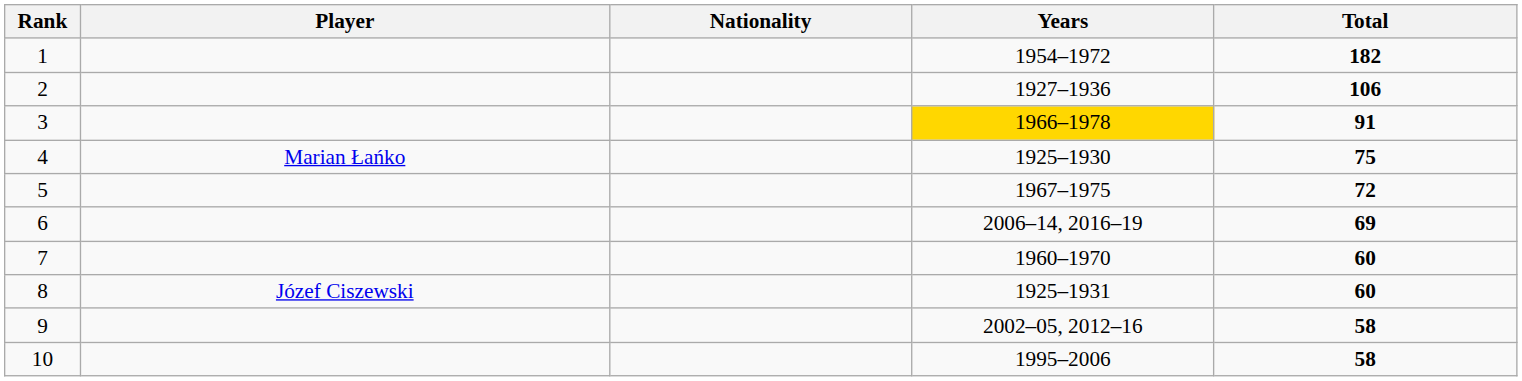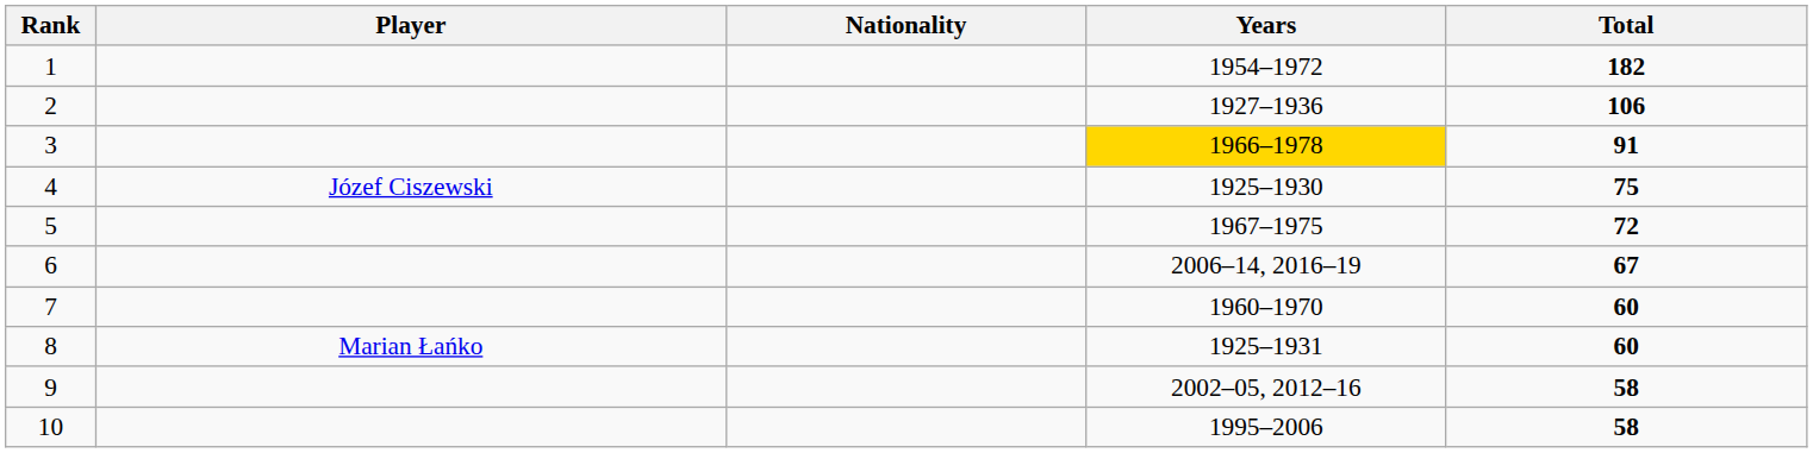 <table class="wikitable sortable" style="text-align:center;width:90%">
 <tr>
 <th width="5%">Rank</th>
 <th width="35%">Player</th>
 <th width="20%">Nationality</th>
 <th width="20%">Years</th>
 <th width="20%">Total</th>
 </tr>
 <tr>
 <td>1</td>
 <td></td>
 <td></td>
 <td>1954–1972</td>
 <td><strong>182</strong></td>
 </tr>
 <tr>
 <td>2</td>
 <td></td>
 <td></td>
 <td>1927–1936</td>
 <td><strong>106</strong></td>
 </tr>
 <tr>
 <td>3</td>
 <td></td>
 <td></td>
 <td style="background: gold;">1966–1978</td>
 <td><strong>91</strong></td>
 </tr>
 <tr>
 <td>4</td>
-<td><a href='#'>Marian Łańko</a></td>
+<td><a href='#'>Józef Ciszewski</a></td>
 <td></td>
 <td>1925–1930</td>
 <td><strong>75</strong></td>
 </tr>
 <tr>
 <td>5</td>
 <td></td>
 <td></td>
 <td>1967–1975</td>
 <td><strong>72</strong></td>
 </tr>
 <tr>
 <td>6</td>
 <td></td>
 <td></td>
 <td>2006–14, 2016–19</td>
-<td><strong>69</strong></td>
+<td><strong>67</strong></td>
 </tr>
 <tr>
 <td>7</td>
 <td></td>
 <td></td>
 <td>1960–1970</td>
 <td><strong>60</strong></td>
 </tr>
 <tr>
 <td>8</td>
-<td><a href='#'>Józef Ciszewski</a></td>
+<td><a href='#'>Marian Łańko</a></td>
 <td></td>
 <td>1925–1931</td>
 <td><strong>60</strong></td>
 </tr>
 <tr>
 <td>9</td>
 <td></td>
 <td></td>
 <td>2002–05, 2012–16</td>
 <td><strong>58</strong></td>
 </tr>
 <tr>
 <td>10</td>
 <td></td>
 <td></td>
 <td>1995–2006</td>
 <td><strong>58</strong></td>
 </tr>
 </table>
